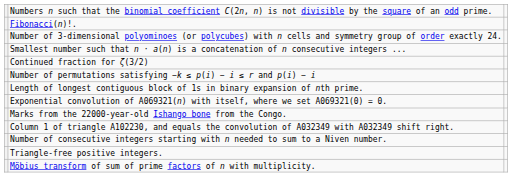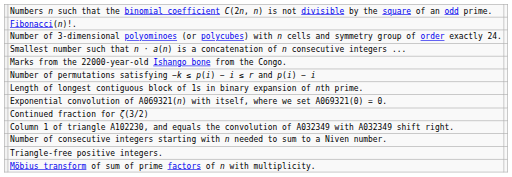 <table class="wikitable" align="center">
 <tr>
 <th></th>
 <td>Numbers <em>n</em> such that the <a href='#'>binomial coefficient</a> <em>C</em>(2<em>n</em>, <em>n</em>) is not <a href='#'>divisible</a> by the <a href='#'>square</a> of an <a href='#'>odd</a> prime.</td>
 <td></td>
 </tr>
 <tr>
 <th></th>
 <td><a href='#'>Fibonacci</a>(<em>n</em>)!.</td>
 <td></td>
 </tr>
 <tr>
 <th></th>
 <td>Number of 3-dimensional <a href='#'>polyominoes</a> (or <a href='#'>polycubes</a>) with <em>n</em> cells and symmetry group of <a href='#'>order</a> exactly 24.</td>
 <td></td>
 </tr>
 <tr>
 <th></th>
 <td>Smallest number such that <em>n</em> · <em>a</em>(<em>n</em>) is a concatenation of <em>n</em> consecutive integers ...</td>
 <td></td>
 </tr>
 <tr>
 <th></th>
-<td>Continued fraction for <em>ζ</em>(3/2)</td>
+<td>Marks from the 22000-year-old <a href='#'>Ishango bone</a> from the Congo.</td>
 <td></td>
 </tr>
 <tr>
 <th></th>
 <td>Number of permutations satisfying −<em>k</em> ≤ <em>p</em>(<em>i</em>) − <em>i</em> ≤ <em>r</em> and <em>p</em>(<em>i</em>) − <em>i</em></td>
 <td></td>
 </tr>
 <tr>
 <th></th>
 <td>Length of longest contiguous block of 1s in binary expansion of <em>n</em>th prime.</td>
 <td></td>
 </tr>
 <tr>
 <th></th>
 <td>Exponential convolution of A069321(<em>n</em>) with itself, where we set A069321(0) = 0.</td>
 <td></td>
 </tr>
 <tr>
 <th></th>
-<td>Marks from the 22000-year-old <a href='#'>Ishango bone</a> from the Congo.</td>
+<td>Continued fraction for <em>ζ</em>(3/2)</td>
 <td></td>
 </tr>
 <tr>
 <th></th>
 <td>Column 1 of triangle A102230, and equals the convolution of A032349 with A032349 shift right.</td>
 <td></td>
 </tr>
 <tr>
 <th></th>
 <td>Number of consecutive integers starting with <em>n</em> needed to sum to a Niven number.</td>
 <td></td>
 </tr>
 <tr>
 <th></th>
 <td>Triangle-free positive integers.</td>
 <td></td>
 </tr>
 <tr>
 <th></th>
 <td><a href='#'>Möbius transform</a> of sum of prime <a href='#'>factors</a> of <em>n</em> with multiplicity.</td>
 <td></td>
 </tr>
 </table>
